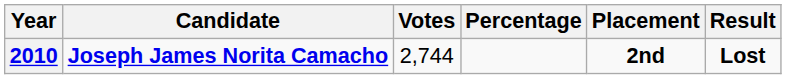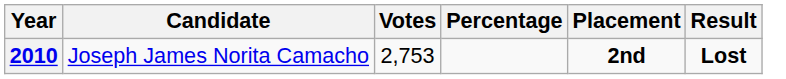 <table class="wikitable" style=text-align:center>
 <tr>
 <th rowspan=1>Year</th>
 <th rowspan=1>Candidate</th>
 <th rowspan=1>Votes</th>
 <th rowspan=1>Percentage</th>
 <th rowspan=1>Placement</th>
 <th rowspan=1>Result</th>
 </tr>
 <tr>
 <th><a href='#'>2010</a></th>
-<td><strong><a href='#'>Joseph James Norita Camacho</a></strong></td>
-<td>2,744</td>
+<td><a href='#'>Joseph James Norita Camacho</a></td>
+<td>2,753</td>
 <td></td>
 <td><strong>2nd</strong></td>
 <td><strong>Lost</strong></td>
 </tr>
 </table>
